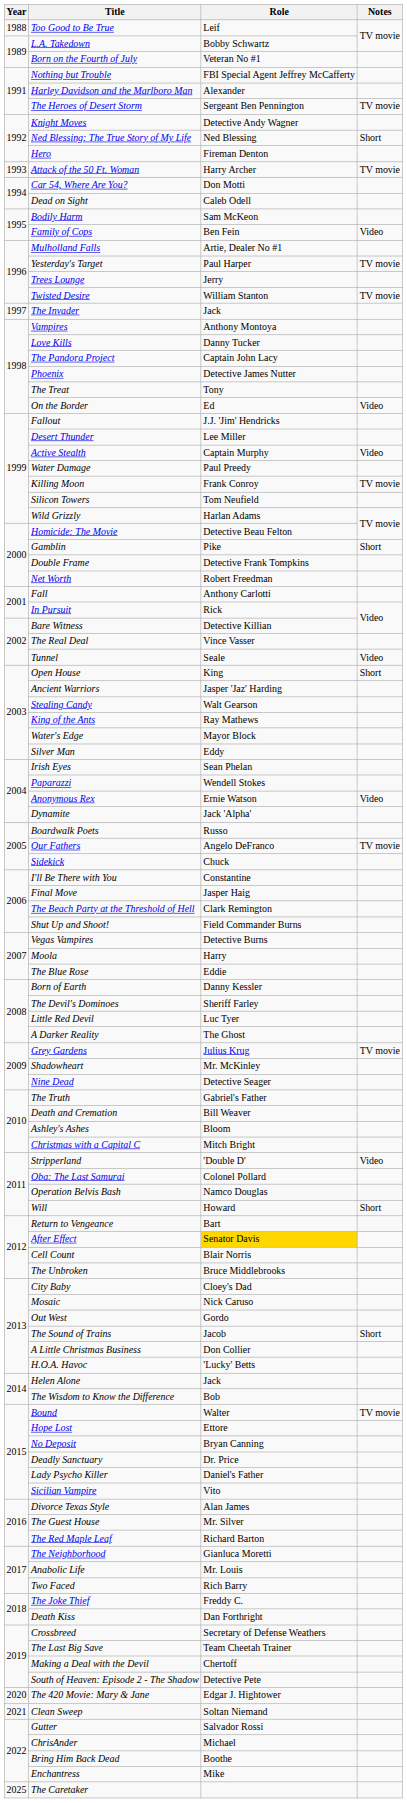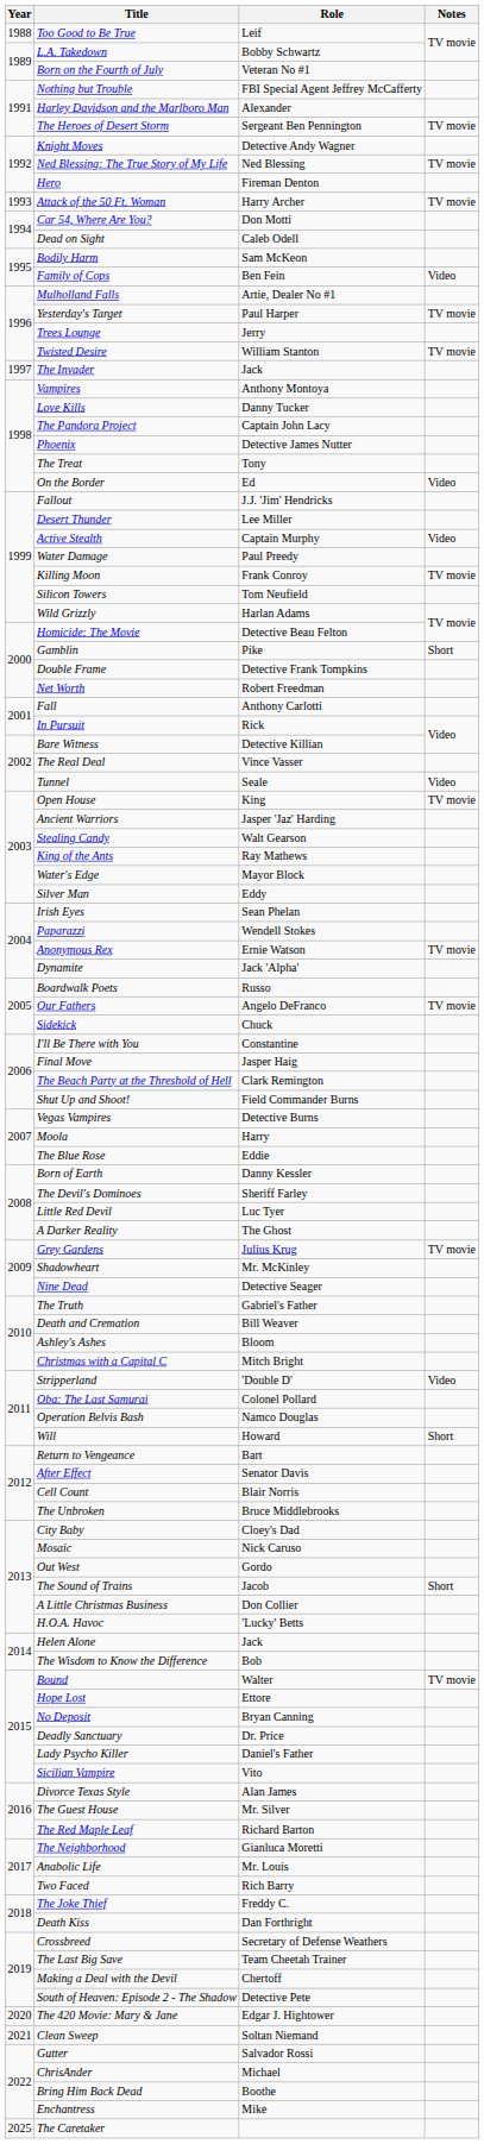 <table class="wikitable sortable">
 <tr>
 <th>Year</th>
 <th>Title</th>
 <th>Role</th>
 <th>Notes</th>
 </tr>
 <tr>
 <td>1988</td>
 <td><em><a href='#'>Too Good to Be True</a></em></td>
 <td>Leif</td>
 <td rowspan="2">TV movie</td>
 </tr>
 <tr>
 <td rowspan="2">1989</td>
 <td><em><a href='#'>L.A. Takedown</a></em></td>
 <td>Bobby Schwartz</td>
 </tr>
 <tr>
 <td><em><a href='#'>Born on the Fourth of July</a></em></td>
 <td>Veteran No #1</td>
 <td></td>
 </tr>
 <tr>
 <td rowspan="3">1991</td>
 <td><em><a href='#'>Nothing but Trouble</a></em></td>
 <td>FBI Special Agent Jeffrey McCafferty</td>
 <td></td>
 </tr>
 <tr>
 <td><em><a href='#'>Harley Davidson and the Marlboro Man</a></em></td>
 <td>Alexander</td>
 <td></td>
 </tr>
 <tr>
 <td><em><a href='#'>The Heroes of Desert Storm</a></em></td>
 <td>Sergeant Ben Pennington</td>
 <td>TV movie</td>
 </tr>
 <tr>
 <td rowspan="3">1992</td>
 <td><em><a href='#'>Knight Moves</a></em></td>
 <td>Detective Andy Wagner</td>
 <td></td>
 </tr>
 <tr>
 <td><em><a href='#'>Ned Blessing: The True Story of My Life</a></em></td>
 <td>Ned Blessing</td>
-<td>Short</td>
+<td>TV movie</td>
 </tr>
 <tr>
 <td><em><a href='#'>Hero</a></em></td>
 <td>Fireman Denton</td>
 <td></td>
 </tr>
 <tr>
 <td>1993</td>
 <td><em><a href='#'>Attack of the 50 Ft. Woman</a></em></td>
 <td>Harry Archer</td>
 <td>TV movie</td>
 </tr>
 <tr>
 <td rowspan="2">1994</td>
 <td><em><a href='#'>Car 54, Where Are You?</a></em></td>
 <td>Don Motti</td>
 <td></td>
 </tr>
 <tr>
 <td><em>Dead on Sight</em></td>
 <td>Caleb Odell</td>
 <td></td>
 </tr>
 <tr>
 <td rowspan="2">1995</td>
 <td><em><a href='#'>Bodily Harm</a></em></td>
 <td>Sam McKeon</td>
 <td></td>
 </tr>
 <tr>
 <td><em><a href='#'>Family of Cops</a></em></td>
 <td>Ben Fein</td>
 <td>Video</td>
 </tr>
 <tr>
 <td rowspan="4">1996</td>
 <td><em><a href='#'>Mulholland Falls</a></em></td>
 <td>Artie, Dealer No #1</td>
 <td></td>
 </tr>
 <tr>
 <td><em>Yesterday's Target</em></td>
 <td>Paul Harper</td>
 <td>TV movie</td>
 </tr>
 <tr>
 <td><em><a href='#'>Trees Lounge</a></em></td>
 <td>Jerry</td>
 <td></td>
 </tr>
 <tr>
 <td><em><a href='#'>Twisted Desire</a></em></td>
 <td>William Stanton</td>
 <td>TV movie</td>
 </tr>
 <tr>
 <td>1997</td>
 <td><em><a href='#'>The Invader</a></em></td>
 <td>Jack</td>
 <td></td>
 </tr>
 <tr>
 <td rowspan="6">1998</td>
 <td><em><a href='#'>Vampires</a></em></td>
 <td>Anthony Montoya</td>
 <td></td>
 </tr>
 <tr>
 <td><em><a href='#'>Love Kills</a></em></td>
 <td>Danny Tucker</td>
 <td></td>
 </tr>
 <tr>
 <td><em><a href='#'>The Pandora Project</a></em></td>
 <td>Captain John Lacy</td>
 <td></td>
 </tr>
 <tr>
 <td><em><a href='#'>Phoenix</a></em></td>
 <td>Detective James Nutter</td>
 <td></td>
 </tr>
 <tr>
 <td><em>The Treat</em></td>
 <td>Tony</td>
 <td></td>
 </tr>
 <tr>
 <td><em>On the Border</em></td>
 <td>Ed</td>
 <td>Video</td>
 </tr>
 <tr>
 <td rowspan="7">1999</td>
 <td><em>Fallout</em></td>
 <td>J.J. 'Jim' Hendricks</td>
 <td></td>
 </tr>
 <tr>
 <td><em><a href='#'>Desert Thunder</a></em></td>
 <td>Lee Miller</td>
 <td></td>
 </tr>
 <tr>
 <td><em><a href='#'>Active Stealth</a></em></td>
 <td>Captain Murphy</td>
 <td>Video</td>
 </tr>
 <tr>
 <td><em>Water Damage</em></td>
 <td>Paul Preedy</td>
 <td></td>
 </tr>
 <tr>
 <td><em>Killing Moon</em></td>
 <td>Frank Conroy</td>
 <td>TV movie</td>
 </tr>
 <tr>
 <td><em>Silicon Towers</em></td>
 <td>Tom Neufield</td>
 <td></td>
 </tr>
 <tr>
 <td><em>Wild Grizzly</em></td>
 <td>Harlan Adams</td>
 <td rowspan="2">TV movie</td>
 </tr>
 <tr>
 <td rowspan="4">2000</td>
 <td><em><a href='#'>Homicide: The Movie</a></em></td>
 <td>Detective Beau Felton</td>
 </tr>
 <tr>
 <td><em>Gamblin</em></td>
 <td>Pike</td>
 <td>Short</td>
 </tr>
 <tr>
 <td><em>Double Frame</em></td>
 <td>Detective Frank Tompkins</td>
 <td></td>
 </tr>
 <tr>
 <td><em><a href='#'>Net Worth</a></em></td>
 <td>Robert Freedman</td>
 <td></td>
 </tr>
 <tr>
 <td rowspan="2">2001</td>
 <td><em>Fall</em></td>
 <td>Anthony Carlotti</td>
 <td></td>
 </tr>
 <tr>
 <td><em><a href='#'>In Pursuit</a></em></td>
 <td>Rick</td>
 <td rowspan="2">Video</td>
 </tr>
 <tr>
 <td rowspan="3">2002</td>
 <td><em>Bare Witness</em></td>
 <td>Detective Killian</td>
 </tr>
 <tr>
 <td><em>The Real Deal</em></td>
 <td>Vince Vasser</td>
 <td></td>
 </tr>
 <tr>
 <td><em>Tunnel</em></td>
 <td>Seale</td>
 <td>Video</td>
 </tr>
 <tr>
 <td rowspan="6">2003</td>
 <td><em>Open House</em></td>
 <td>King</td>
-<td>Short</td>
+<td>TV movie</td>
 </tr>
 <tr>
 <td><em>Ancient Warriors</em></td>
 <td>Jasper 'Jaz' Harding</td>
 <td></td>
 </tr>
 <tr>
 <td><em><a href='#'>Stealing Candy</a></em></td>
 <td>Walt Gearson</td>
 <td></td>
 </tr>
 <tr>
 <td><em><a href='#'>King of the Ants</a></em></td>
 <td>Ray Mathews</td>
 <td></td>
 </tr>
 <tr>
 <td><em>Water's Edge</em></td>
 <td>Mayor Block</td>
 <td></td>
 </tr>
 <tr>
 <td><em>Silver Man</em></td>
 <td>Eddy</td>
 <td></td>
 </tr>
 <tr>
 <td rowspan="4">2004</td>
 <td><em>Irish Eyes</em></td>
 <td>Sean Phelan</td>
 <td></td>
 </tr>
 <tr>
 <td><em><a href='#'>Paparazzi</a></em></td>
 <td>Wendell Stokes</td>
 <td></td>
 </tr>
 <tr>
 <td><em><a href='#'>Anonymous Rex</a></em></td>
 <td>Ernie Watson</td>
-<td>Video</td>
+<td>TV movie</td>
 </tr>
 <tr>
 <td><em>Dynamite</em></td>
 <td>Jack 'Alpha'</td>
 <td></td>
 </tr>
 <tr>
 <td rowspan="3">2005</td>
 <td><em>Boardwalk Poets</em></td>
 <td>Russo</td>
 <td></td>
 </tr>
 <tr>
 <td><em><a href='#'>Our Fathers</a></em></td>
 <td>Angelo DeFranco</td>
 <td>TV movie</td>
 </tr>
 <tr>
 <td><em><a href='#'>Sidekick</a></em></td>
 <td>Chuck</td>
 <td></td>
 </tr>
 <tr>
 <td rowspan="4">2006</td>
 <td><em>I'll Be There with You</em></td>
 <td>Constantine</td>
 <td></td>
 </tr>
 <tr>
 <td><em>Final Move</em></td>
 <td>Jasper Haig</td>
 <td></td>
 </tr>
 <tr>
 <td><em><a href='#'>The Beach Party at the Threshold of Hell</a></em></td>
 <td>Clark Remington</td>
 <td></td>
 </tr>
 <tr>
 <td><em>Shut Up and Shoot!</em></td>
 <td>Field Commander Burns</td>
 <td></td>
 </tr>
 <tr>
 <td rowspan="3">2007</td>
 <td><em>Vegas Vampires</em></td>
 <td>Detective Burns</td>
 <td></td>
 </tr>
 <tr>
 <td><em>Moola</em></td>
 <td>Harry</td>
 <td></td>
 </tr>
 <tr>
 <td><em>The Blue Rose</em></td>
 <td>Eddie</td>
 <td></td>
 </tr>
 <tr>
 <td rowspan="4">2008</td>
 <td><em>Born of Earth</em></td>
 <td>Danny Kessler</td>
 <td></td>
 </tr>
 <tr>
 <td><em>The Devil's Dominoes</em></td>
 <td>Sheriff Farley</td>
 <td></td>
 </tr>
 <tr>
 <td><em>Little Red Devil</em></td>
 <td>Luc Tyer</td>
 <td></td>
 </tr>
 <tr>
 <td><em>A Darker Reality</em></td>
 <td>The Ghost</td>
 <td></td>
 </tr>
 <tr>
 <td rowspan="3">2009</td>
 <td><em><a href='#'>Grey Gardens</a></em></td>
 <td><a href='#'>Julius Krug</a></td>
 <td>TV movie</td>
 </tr>
 <tr>
 <td><em>Shadowheart</em></td>
 <td>Mr. McKinley</td>
 <td></td>
 </tr>
 <tr>
 <td><em><a href='#'>Nine Dead</a></em></td>
 <td>Detective Seager</td>
 <td></td>
 </tr>
 <tr>
 <td rowspan="4">2010</td>
 <td><em>The Truth</em></td>
 <td>Gabriel's Father</td>
 <td></td>
 </tr>
 <tr>
 <td><em>Death and Cremation</em></td>
 <td>Bill Weaver</td>
 <td></td>
 </tr>
 <tr>
 <td><em>Ashley's Ashes</em></td>
 <td>Bloom</td>
 <td></td>
 </tr>
 <tr>
 <td><em><a href='#'>Christmas with a Capital C</a></em></td>
 <td>Mitch Bright</td>
 <td></td>
 </tr>
 <tr>
 <td rowspan="4">2011</td>
 <td><em>Stripperland</em></td>
 <td>'Double D'</td>
 <td>Video</td>
 </tr>
 <tr>
 <td><em><a href='#'>Oba: The Last Samurai</a></em></td>
 <td>Colonel Pollard</td>
 <td></td>
 </tr>
 <tr>
 <td><em>Operation Belvis Bash</em></td>
 <td>Namco Douglas</td>
 <td></td>
 </tr>
 <tr>
 <td><em>Will</em></td>
 <td>Howard</td>
 <td>Short</td>
 </tr>
 <tr>
 <td rowspan="4">2012</td>
 <td><em>Return to Vengeance</em></td>
 <td>Bart</td>
 <td></td>
 </tr>
 <tr>
 <td><em><a href='#'>After Effect</a></em></td>
-<td style="background: gold;">Senator Davis</td>
+<td>Senator Davis</td>
 <td></td>
 </tr>
 <tr>
 <td><em>Cell Count</em></td>
 <td>Blair Norris</td>
 <td></td>
 </tr>
 <tr>
 <td><em>The Unbroken</em></td>
 <td>Bruce Middlebrooks</td>
 <td></td>
 </tr>
 <tr>
 <td rowspan="6">2013</td>
 <td><em>City Baby</em></td>
 <td>Cloey's Dad</td>
 <td></td>
 </tr>
 <tr>
 <td><em>Mosaic</em></td>
 <td>Nick Caruso</td>
 <td></td>
 </tr>
 <tr>
 <td><em>Out West</em></td>
 <td>Gordo</td>
 <td></td>
 </tr>
 <tr>
 <td><em>The Sound of Trains</em></td>
 <td>Jacob</td>
 <td>Short</td>
 </tr>
 <tr>
 <td><em>A Little Christmas Business</em></td>
 <td>Don Collier</td>
 <td></td>
 </tr>
 <tr>
 <td><em>H.O.A. Havoc</em></td>
 <td>'Lucky' Betts</td>
 <td></td>
 </tr>
 <tr>
 <td rowspan="2">2014</td>
 <td><em>Helen Alone</em></td>
 <td>Jack</td>
 <td></td>
 </tr>
 <tr>
 <td><em>The Wisdom to Know the Difference</em></td>
 <td>Bob</td>
 <td></td>
 </tr>
 <tr>
 <td rowspan="6">2015</td>
 <td><em><a href='#'>Bound</a></em></td>
 <td>Walter</td>
 <td>TV movie</td>
 </tr>
 <tr>
 <td><em><a href='#'>Hope Lost</a></em></td>
 <td>Ettore</td>
 <td></td>
 </tr>
 <tr>
 <td><em><a href='#'>No Deposit</a></em></td>
 <td>Bryan Canning</td>
 <td></td>
 </tr>
 <tr>
 <td><em>Deadly Sanctuary</em></td>
 <td>Dr. Price</td>
 <td></td>
 </tr>
 <tr>
 <td><em>Lady Psycho Killer</em></td>
 <td>Daniel's Father</td>
 <td></td>
 </tr>
 <tr>
 <td><em><a href='#'>Sicilian Vampire</a></em></td>
 <td>Vito</td>
 <td></td>
 </tr>
 <tr>
 <td rowspan="3">2016</td>
 <td><em>Divorce Texas Style</em></td>
 <td>Alan James</td>
 <td></td>
 </tr>
 <tr>
 <td><em>The Guest House</em></td>
 <td>Mr. Silver</td>
 <td></td>
 </tr>
 <tr>
 <td><em><a href='#'>The Red Maple Leaf</a></em></td>
 <td>Richard Barton</td>
 <td></td>
 </tr>
 <tr>
 <td rowspan="3">2017</td>
 <td><em><a href='#'>The Neighborhood</a></em></td>
 <td>Gianluca Moretti</td>
 <td></td>
 </tr>
 <tr>
 <td><em>Anabolic Life</em></td>
 <td>Mr. Louis</td>
 <td></td>
 </tr>
 <tr>
 <td><em>Two Faced</em></td>
 <td>Rich Barry</td>
 <td></td>
 </tr>
 <tr>
 <td rowspan="2">2018</td>
 <td><em><a href='#'>The Joke Thief</a></em></td>
 <td>Freddy C.</td>
 <td></td>
 </tr>
 <tr>
 <td><em>Death Kiss</em></td>
 <td>Dan Forthright</td>
 <td></td>
 </tr>
 <tr>
 <td rowspan="4">2019</td>
 <td><em>Crossbreed</em></td>
 <td>Secretary of Defense Weathers</td>
 <td></td>
 </tr>
 <tr>
 <td><em>The Last Big Save</em></td>
 <td>Team Cheetah Trainer</td>
 <td></td>
 </tr>
 <tr>
 <td><em>Making a Deal with the Devil</em></td>
 <td>Chertoff</td>
 <td></td>
 </tr>
 <tr>
 <td><em>South of Heaven: Episode 2 - The Shadow</em></td>
 <td>Detective Pete</td>
 <td></td>
 </tr>
 <tr>
 <td>2020</td>
 <td><em>The 420 Movie: Mary & Jane</em></td>
 <td>Edgar J. Hightower</td>
 <td></td>
 </tr>
 <tr>
 <td>2021</td>
 <td><em>Clean Sweep</em></td>
 <td>Soltan Niemand</td>
 <td></td>
 </tr>
 <tr>
 <td rowspan="4">2022</td>
 <td><em>Gutter</em></td>
 <td>Salvador Rossi</td>
 <td></td>
 </tr>
 <tr>
 <td><em>ChrisAnder</em></td>
 <td>Michael</td>
 <td></td>
 </tr>
 <tr>
 <td><em>Bring Him Back Dead</em></td>
 <td>Boothe</td>
 <td></td>
 </tr>
 <tr>
 <td><em>Enchantress</em></td>
 <td>Mike</td>
 <td></td>
 </tr>
 <tr>
 <td>2025</td>
 <td><em>The Caretaker</em></td>
 <td></td>
 </tr>
 </table>
